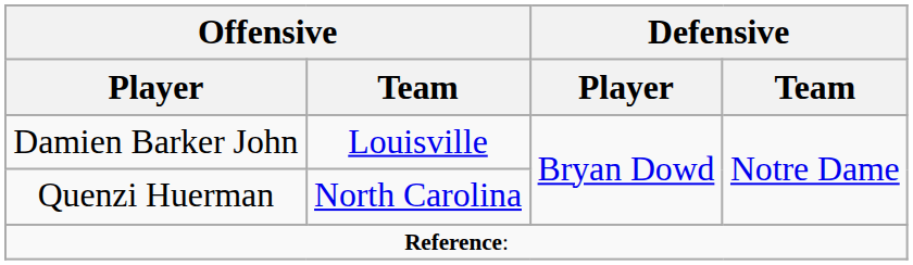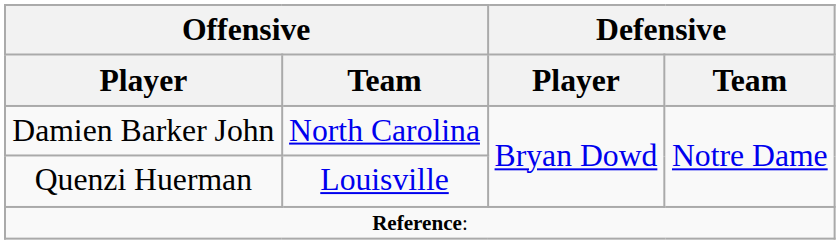 <table class="wikitable" style="text-align: center;">
 <tr>
 <th colspan="2">Offensive</th>
 <th colspan="2">Defensive</th>
 </tr>
 <tr>
 <th>Player</th>
 <th>Team</th>
 <th>Player</th>
 <th>Team</th>
 </tr>
 <tr>
 <td>Damien Barker John</td>
-<td><a href='#'>Louisville</a></td>
+<td><a href='#'>North Carolina</a></td>
 <td rowspan=2><a href='#'>Bryan Dowd</a></td>
 <td rowspan=2><a href='#'>Notre Dame</a></td>
 </tr>
 <tr>
 <td>Quenzi Huerman</td>
-<td><a href='#'>North Carolina</a></td>
+<td><a href='#'>Louisville</a></td>
 </tr>
 <tr>
 <td colspan="4"  style="font-size:8pt; text-align:center;"><strong>Reference</strong>:</td>
 </tr>
 </table>
